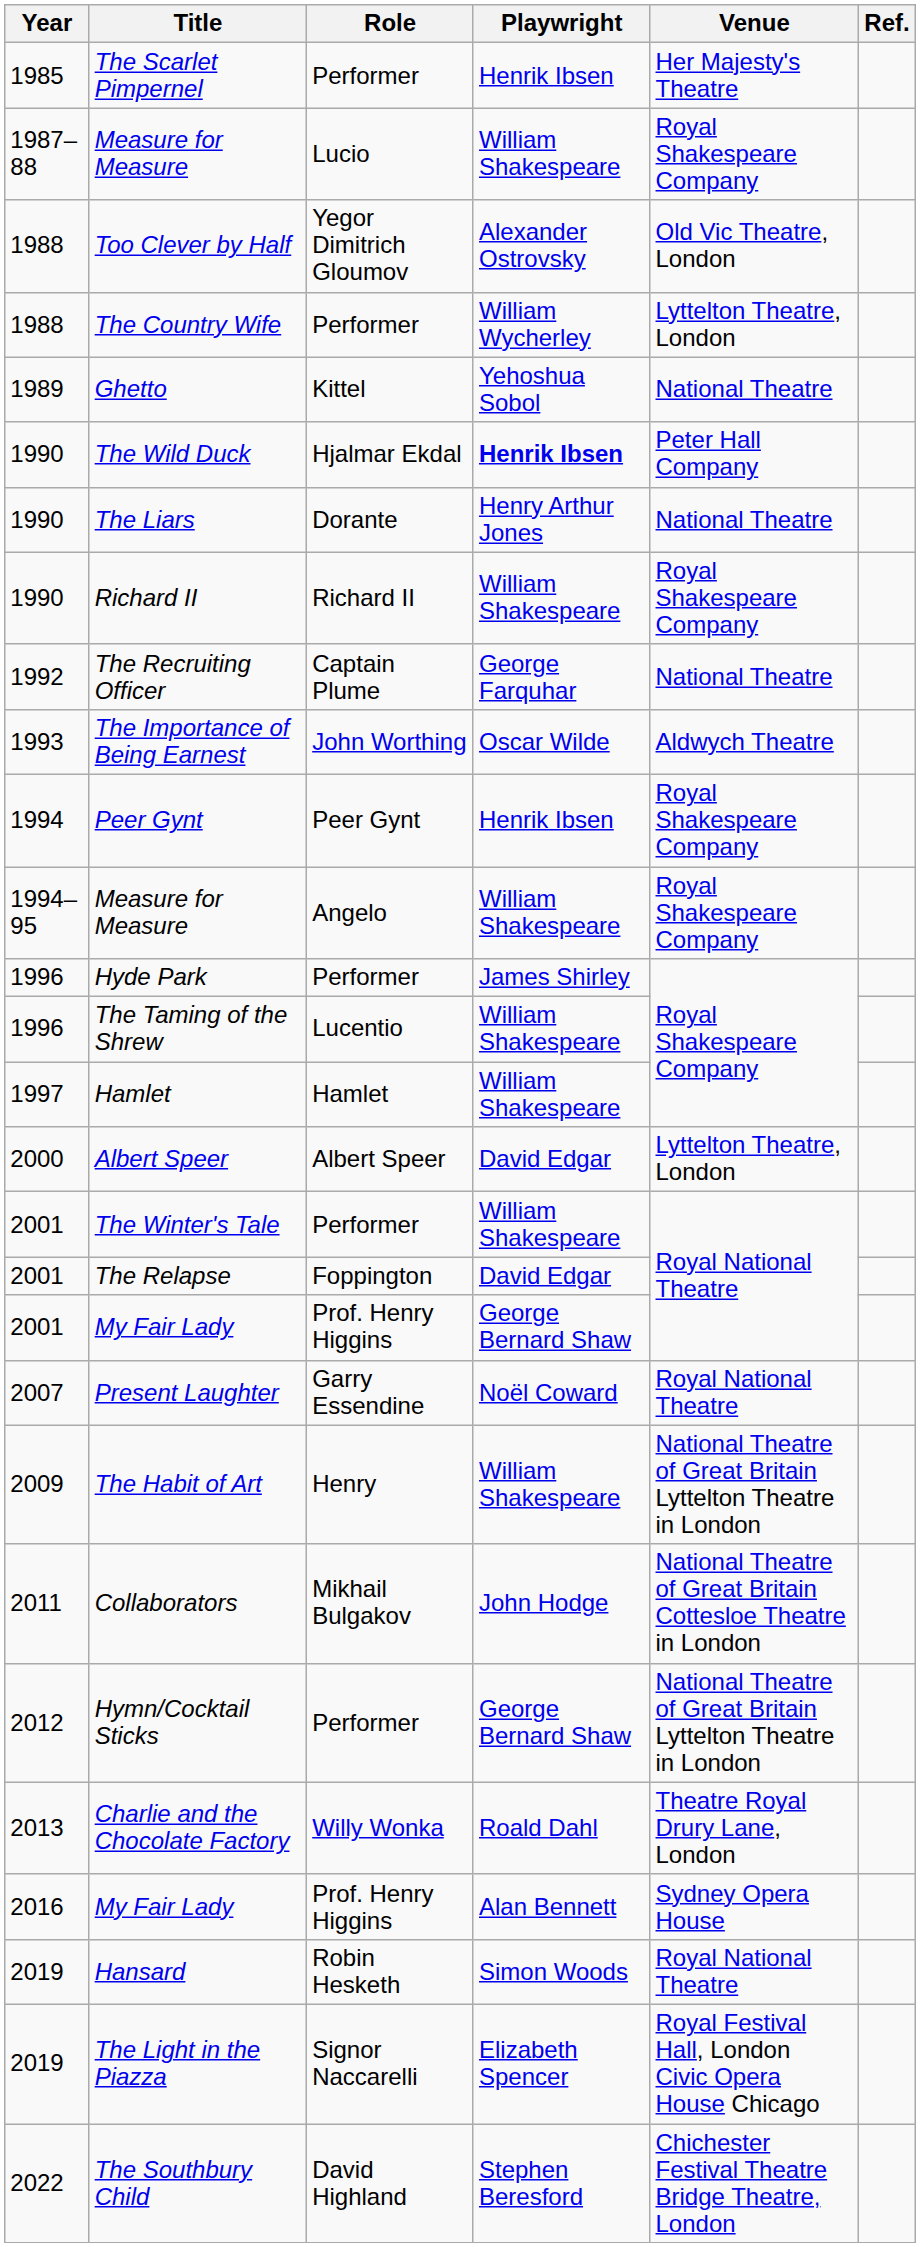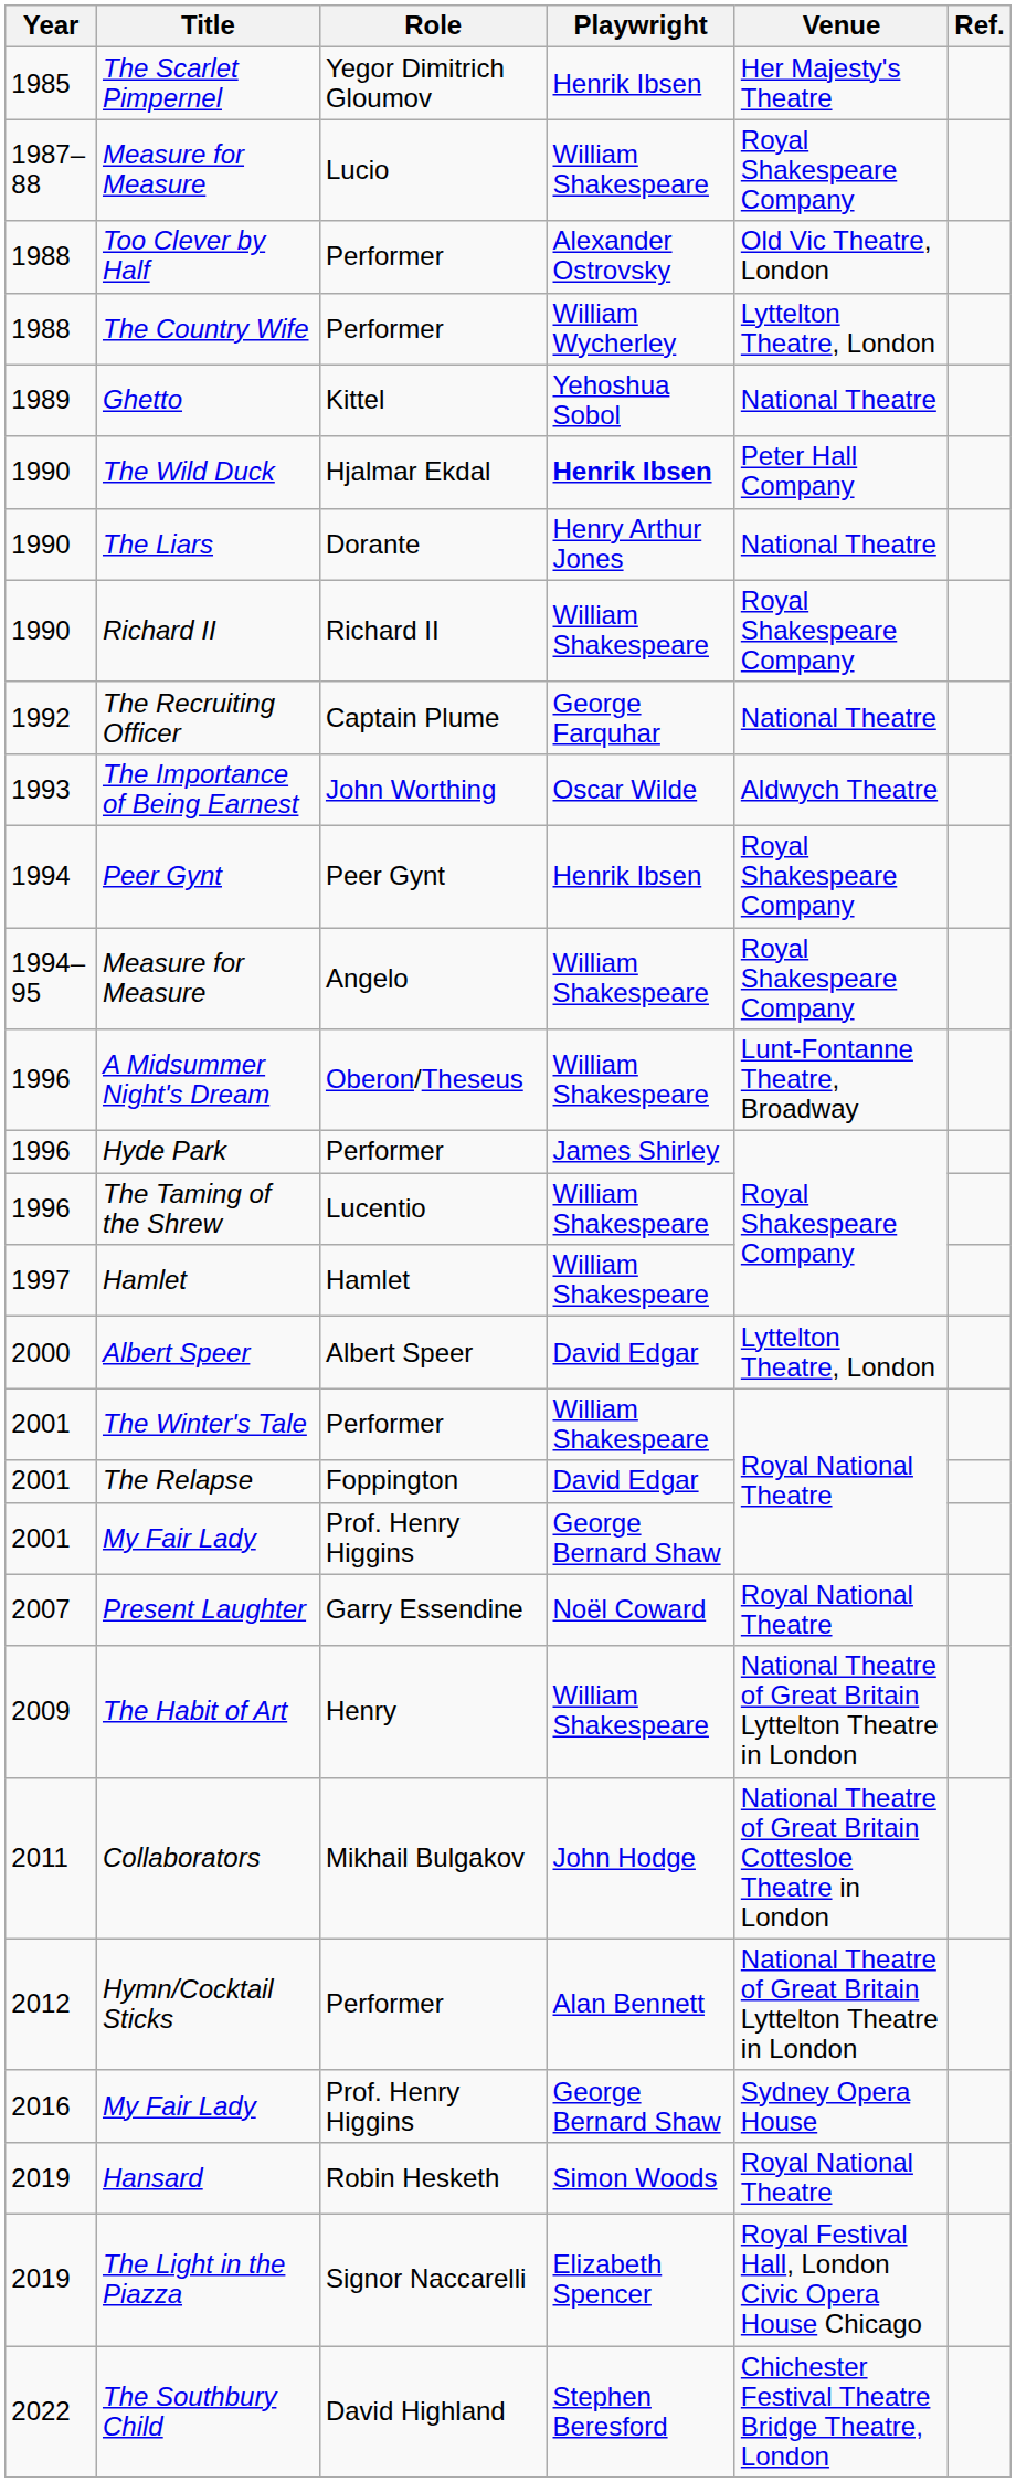 <table class="wikitable">
 <tr>
 <th>Year</th>
 <th>Title</th>
 <th>Role</th>
 <th>Playwright</th>
 <th>Venue</th>
 <th class="unsortable">Ref.</th>
 </tr>
 <tr>
 <td>1985</td>
 <td><em><a href='#'>The Scarlet Pimpernel</a></em></td>
-<td>Performer</td>
+<td>Yegor Dimitrich Gloumov</td>
 <td><a href='#'>Henrik Ibsen</a></td>
 <td><a href='#'>Her Majesty's Theatre</a></td>
 <td></td>
 </tr>
 <tr>
 <td>1987–88</td>
 <td><em><a href='#'>Measure for Measure</a></em></td>
 <td>Lucio</td>
 <td><a href='#'>William Shakespeare</a></td>
 <td><a href='#'>Royal Shakespeare Company</a></td>
 <td></td>
 </tr>
 <tr>
 <td>1988</td>
 <td><em><a href='#'>Too Clever by Half</a></em></td>
-<td>Yegor Dimitrich Gloumov</td>
+<td>Performer</td>
 <td><a href='#'>Alexander Ostrovsky</a></td>
 <td><a href='#'>Old Vic Theatre</a>, London</td>
 <td></td>
 </tr>
 <tr>
 <td>1988</td>
 <td><em><a href='#'>The Country Wife</a></em></td>
 <td>Performer</td>
 <td><a href='#'>William Wycherley</a></td>
 <td><a href='#'>Lyttelton Theatre</a>, London</td>
 <td></td>
 </tr>
 <tr>
 <td>1989</td>
 <td><em><a href='#'>Ghetto</a></em></td>
 <td>Kittel</td>
 <td><a href='#'>Yehoshua Sobol</a></td>
 <td><a href='#'>National Theatre</a></td>
 <td></td>
 </tr>
 <tr>
 <td>1990</td>
 <td><em><a href='#'>The Wild Duck</a></em></td>
 <td>Hjalmar Ekdal</td>
 <td><strong><a href='#'>Henrik Ibsen</a></strong></td>
 <td><a href='#'>Peter Hall Company</a></td>
 <td></td>
 </tr>
 <tr>
 <td>1990</td>
 <td><em><a href='#'>The Liars</a></em></td>
 <td>Dorante</td>
 <td><a href='#'>Henry Arthur Jones</a></td>
 <td><a href='#'>National Theatre</a></td>
 <td></td>
 </tr>
 <tr>
 <td>1990</td>
 <td><em>Richard II</em></td>
 <td>Richard II</td>
 <td><a href='#'>William Shakespeare</a></td>
 <td><a href='#'>Royal Shakespeare Company</a></td>
 <td></td>
 </tr>
 <tr>
 <td>1992</td>
 <td><em>The Recruiting Officer</em></td>
 <td>Captain Plume</td>
 <td><a href='#'>George Farquhar</a></td>
 <td><a href='#'>National Theatre</a></td>
 <td></td>
 </tr>
 <tr>
 <td>1993</td>
 <td><em><a href='#'>The Importance of Being Earnest</a></em></td>
 <td><a href='#'>John Worthing</a></td>
 <td><a href='#'>Oscar Wilde</a></td>
 <td><a href='#'>Aldwych Theatre</a></td>
 <td></td>
 </tr>
 <tr>
 <td>1994</td>
 <td><em><a href='#'>Peer Gynt</a></em></td>
 <td>Peer Gynt</td>
 <td><a href='#'>Henrik Ibsen</a></td>
 <td><a href='#'>Royal Shakespeare Company</a></td>
 <td></td>
 </tr>
 <tr>
 <td>1994–95</td>
 <td><em>Measure for Measure</em></td>
 <td>Angelo</td>
 <td><a href='#'>William Shakespeare</a></td>
 <td><a href='#'>Royal Shakespeare Company</a></td>
+<td></td>
+</tr>
+<tr>
+<td>1996</td>
+<td><em><a href='#'>A Midsummer Night's Dream</a></em></td>
+<td><a href='#'>Oberon</a>/<a href='#'>Theseus</a></td>
+<td><a href='#'>William Shakespeare</a></td>
+<td><a href='#'>Lunt-Fontanne Theatre</a>, Broadway</td>
 <td></td>
 </tr>
 <tr>
 <td>1996</td>
 <td><em>Hyde Park</em></td>
 <td>Performer</td>
 <td><a href='#'>James Shirley</a></td>
 <td rowspan=3><a href='#'>Royal Shakespeare Company</a></td>
 <td></td>
 </tr>
 <tr>
 <td>1996</td>
 <td><em>The Taming of the Shrew</em></td>
 <td>Lucentio</td>
 <td><a href='#'>William Shakespeare</a></td>
 <td></td>
 </tr>
 <tr>
 <td>1997</td>
 <td><em>Hamlet</em></td>
 <td>Hamlet</td>
 <td><a href='#'>William Shakespeare</a></td>
 <td></td>
 </tr>
 <tr>
 <td>2000</td>
 <td><em><a href='#'>Albert Speer</a></em></td>
 <td>Albert Speer</td>
 <td><a href='#'>David Edgar</a></td>
 <td><a href='#'>Lyttelton Theatre</a>, London</td>
 <td></td>
 </tr>
 <tr>
 <td>2001</td>
 <td><em><a href='#'>The Winter's Tale</a></em></td>
 <td>Performer</td>
 <td><a href='#'>William Shakespeare</a></td>
 <td rowspan=3><a href='#'>Royal National Theatre</a></td>
 <td></td>
 </tr>
 <tr>
 <td>2001</td>
 <td><em>The Relapse</em></td>
 <td>Foppington</td>
 <td><a href='#'>David Edgar</a></td>
 <td></td>
 </tr>
 <tr>
 <td>2001</td>
 <td><em><a href='#'>My Fair Lady</a></em></td>
 <td>Prof. Henry Higgins</td>
 <td><a href='#'>George Bernard Shaw</a></td>
 <td></td>
 </tr>
 <tr>
 <td>2007</td>
 <td><em><a href='#'>Present Laughter</a></em></td>
 <td>Garry Essendine</td>
 <td><a href='#'>Noël Coward</a></td>
 <td><a href='#'>Royal National Theatre</a></td>
 <td></td>
 </tr>
 <tr>
 <td>2009</td>
 <td><em><a href='#'>The Habit of Art</a></em></td>
 <td>Henry</td>
 <td><a href='#'>William Shakespeare</a></td>
 <td><a href='#'>National Theatre of Great Britain</a> <br> Lyttelton Theatre in London</td>
 <td></td>
 </tr>
 <tr>
 <td>2011</td>
 <td><em>Collaborators</em></td>
 <td>Mikhail Bulgakov</td>
 <td><a href='#'>John Hodge</a></td>
 <td><a href='#'>National Theatre of Great Britain</a> <br> <a href='#'>Cottesloe Theatre</a> in London</td>
 <td></td>
 </tr>
 <tr>
 <td>2012</td>
 <td><em>Hymn/Cocktail Sticks</em></td>
 <td>Performer</td>
-<td><a href='#'>George Bernard Shaw</a></td>
+<td><a href='#'>Alan Bennett</a></td>
 <td><a href='#'>National Theatre of Great Britain</a> <br> Lyttelton Theatre in London</td>
-<td></td>
-</tr>
-<tr>
-<td>2013</td>
-<td><em><a href='#'>Charlie and the Chocolate Factory</a></em></td>
-<td><a href='#'>Willy Wonka</a></td>
-<td><a href='#'>Roald Dahl</a></td>
-<td><a href='#'>Theatre Royal Drury Lane</a>, London</td>
 <td></td>
 </tr>
 <tr>
 <td>2016</td>
 <td><em><a href='#'>My Fair Lady</a></em></td>
 <td>Prof. Henry Higgins</td>
-<td><a href='#'>Alan Bennett</a></td>
+<td><a href='#'>George Bernard Shaw</a></td>
 <td><a href='#'>Sydney Opera House</a></td>
 <td></td>
 </tr>
 <tr>
 <td>2019</td>
 <td><em><a href='#'>Hansard</a></em></td>
 <td>Robin Hesketh</td>
 <td><a href='#'>Simon Woods</a></td>
 <td><a href='#'>Royal National Theatre</a></td>
 <td></td>
 </tr>
 <tr>
 <td>2019</td>
 <td><em><a href='#'>The Light in the Piazza</a></em></td>
 <td>Signor Naccarelli</td>
 <td><a href='#'>Elizabeth Spencer</a></td>
 <td><a href='#'>Royal Festival Hall</a>, London <br> <a href='#'>Civic Opera House</a> Chicago</td>
 <td></td>
 </tr>
 <tr>
 <td>2022</td>
 <td><em><a href='#'>The Southbury Child</a></em></td>
 <td>David Highland</td>
 <td><a href='#'>Stephen Beresford</a></td>
 <td><a href='#'>Chichester Festival Theatre</a><br><a href='#'>Bridge Theatre, London</a></td>
 <td></td>
 </tr>
 <tr>
 </tr>
 </table>
